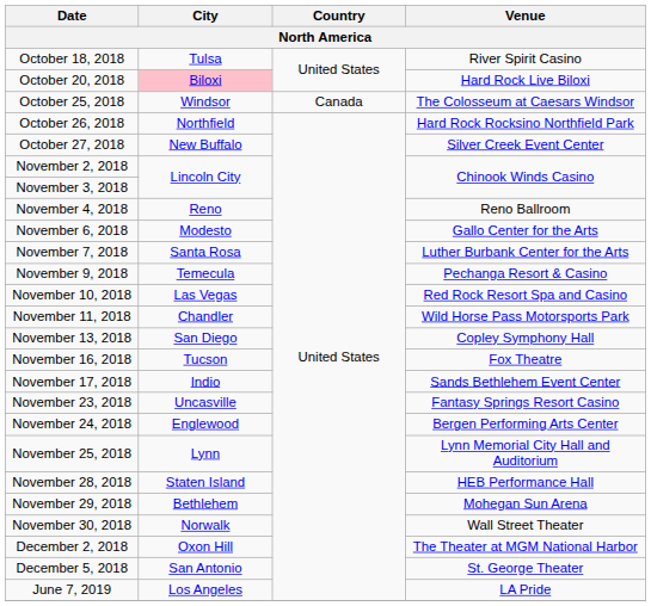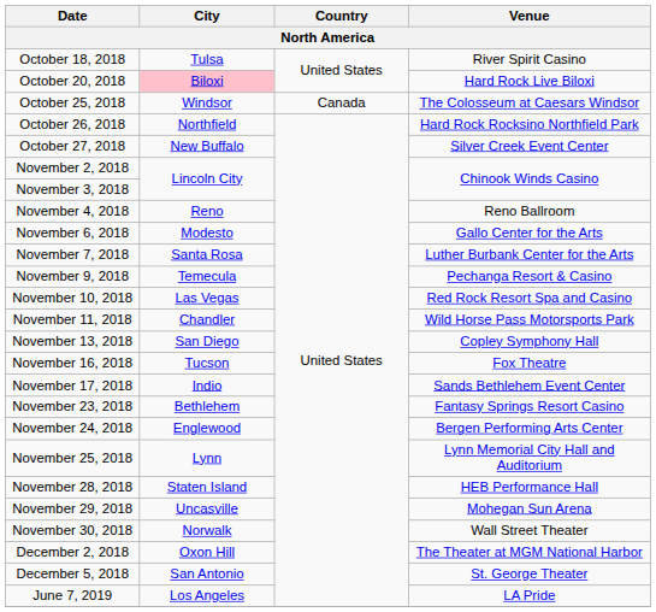 <table class="wikitable" style="text-align:center;">
 <tr>
 <th style="width:150px;">Date</th>
 <th style="width:150px;">City</th>
 <th style="width:150px;">Country</th>
 <th style="width:275px;">Venue</th>
 </tr>
 <tr>
 <th colspan="4">North America</th>
 </tr>
 <tr>
 <td>October 18, 2018</td>
 <td><a href='#'>Tulsa</a></td>
 <td rowspan="2">United States</td>
 <td>River Spirit Casino</td>
 </tr>
 <tr>
 <td>October 20, 2018</td>
 <td style="background: pink;"><a href='#'>Biloxi</a></td>
 <td><a href='#'>Hard Rock Live Biloxi</a></td>
 </tr>
 <tr>
 <td>October 25, 2018</td>
 <td><a href='#'>Windsor</a></td>
 <td>Canada</td>
 <td><a href='#'>The Colosseum at Caesars Windsor</a></td>
 </tr>
 <tr>
 <td>October 26, 2018</td>
 <td><a href='#'>Northfield</a></td>
 <td rowspan="22">United States</td>
 <td><a href='#'>Hard Rock Rocksino Northfield Park</a></td>
 </tr>
 <tr>
 <td>October 27, 2018</td>
 <td><a href='#'>New Buffalo</a></td>
 <td><a href='#'>Silver Creek Event Center</a></td>
 </tr>
 <tr>
 <td>November 2, 2018</td>
 <td rowspan="2"><a href='#'>Lincoln City</a></td>
 <td rowspan="2"><a href='#'>Chinook Winds Casino</a></td>
 </tr>
 <tr>
 <td>November 3, 2018</td>
 </tr>
 <tr>
 <td>November 4, 2018</td>
 <td><a href='#'>Reno</a></td>
 <td>Reno Ballroom</td>
 </tr>
 <tr>
 <td>November 6, 2018</td>
 <td><a href='#'>Modesto</a></td>
 <td><a href='#'>Gallo Center for the Arts</a></td>
 </tr>
 <tr>
 <td>November 7, 2018</td>
 <td><a href='#'>Santa Rosa</a></td>
 <td><a href='#'>Luther Burbank Center for the Arts</a></td>
 </tr>
 <tr>
 <td>November 9, 2018</td>
 <td><a href='#'>Temecula</a></td>
 <td><a href='#'>Pechanga Resort & Casino</a></td>
 </tr>
 <tr>
 <td>November 10, 2018</td>
 <td><a href='#'>Las Vegas</a></td>
 <td><a href='#'>Red Rock Resort Spa and Casino</a></td>
 </tr>
 <tr>
 <td>November 11, 2018</td>
 <td><a href='#'>Chandler</a></td>
 <td><a href='#'>Wild Horse Pass Motorsports Park</a></td>
 </tr>
 <tr>
 <td>November 13, 2018</td>
 <td><a href='#'>San Diego</a></td>
 <td><a href='#'>Copley Symphony Hall</a></td>
 </tr>
 <tr>
 <td>November 16, 2018</td>
 <td><a href='#'>Tucson</a></td>
 <td><a href='#'>Fox Theatre</a></td>
 </tr>
 <tr>
 <td>November 17, 2018</td>
 <td><a href='#'>Indio</a></td>
 <td><a href='#'>Sands Bethlehem Event Center</a></td>
 </tr>
 <tr>
 <td>November 23, 2018</td>
-<td><a href='#'>Uncasville</a></td>
+<td><a href='#'>Bethlehem</a></td>
 <td><a href='#'>Fantasy Springs Resort Casino</a></td>
 </tr>
 <tr>
 <td>November 24, 2018</td>
 <td><a href='#'>Englewood</a></td>
 <td><a href='#'>Bergen Performing Arts Center</a></td>
 </tr>
 <tr>
 <td>November 25, 2018</td>
 <td><a href='#'>Lynn</a></td>
 <td><a href='#'>Lynn Memorial City Hall and Auditorium</a></td>
 </tr>
 <tr>
 <td>November 28, 2018</td>
 <td><a href='#'>Staten Island</a></td>
 <td><a href='#'>HEB Performance Hall</a></td>
 </tr>
 <tr>
 <td>November 29, 2018</td>
-<td><a href='#'>Bethlehem</a></td>
+<td><a href='#'>Uncasville</a></td>
 <td><a href='#'>Mohegan Sun Arena</a></td>
 </tr>
 <tr>
 <td>November 30, 2018</td>
 <td><a href='#'>Norwalk</a></td>
 <td>Wall Street Theater</td>
 </tr>
 <tr>
 <td>December 2, 2018</td>
 <td><a href='#'>Oxon Hill</a></td>
 <td><a href='#'>The Theater at MGM National Harbor</a></td>
 </tr>
 <tr>
 <td>December 5, 2018</td>
 <td><a href='#'>San Antonio</a></td>
 <td><a href='#'>St. George Theater</a></td>
 </tr>
 <tr>
 <td>June 7, 2019</td>
 <td><a href='#'>Los Angeles</a></td>
 <td><a href='#'>LA Pride</a></td>
 </tr>
 <tr>
 </tr>
 </table>
